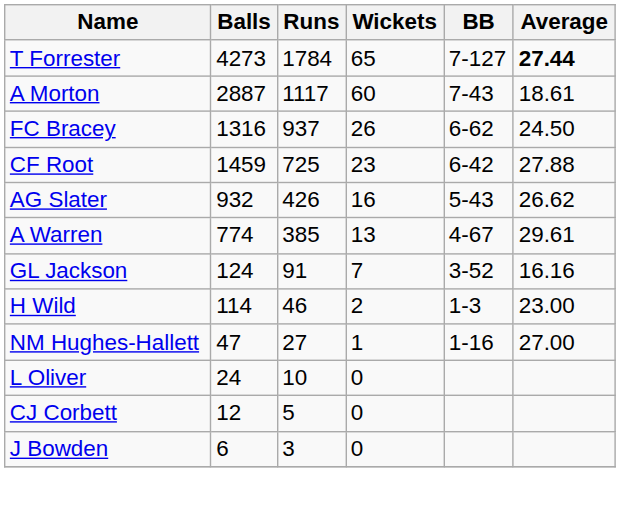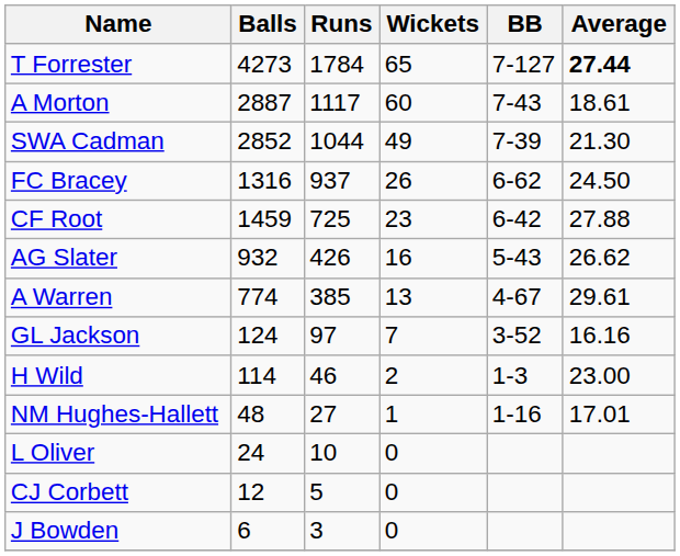 <table class="wikitable sortable" width="70%">
 <tr bgcolor="#efefef">
 <th>Name</th>
 <th>Balls</th>
 <th>Runs</th>
 <th>Wickets</th>
 <th>BB</th>
 <th>Average</th>
 </tr>
 <tr>
 <td><a href='#'>T Forrester</a></td>
 <td>4273</td>
 <td>1784</td>
 <td>65</td>
 <td>7-127</td>
 <td><strong>27.44</strong></td>
 </tr>
 <tr>
 <td><a href='#'>A Morton</a></td>
 <td>2887</td>
 <td>1117</td>
 <td>60</td>
 <td>7-43</td>
 <td>18.61</td>
+</tr>
+<tr>
+<td><a href='#'>SWA Cadman</a></td>
+<td>2852</td>
+<td>1044</td>
+<td>49</td>
+<td>7-39</td>
+<td>21.30</td>
 </tr>
 <tr>
 <td><a href='#'>FC Bracey</a></td>
 <td>1316</td>
 <td>937</td>
 <td>26</td>
 <td>6-62</td>
 <td>24.50</td>
 </tr>
 <tr>
 <td><a href='#'>CF Root</a></td>
 <td>1459</td>
 <td>725</td>
 <td>23</td>
 <td>6-42</td>
 <td>27.88</td>
 </tr>
 <tr>
 <td><a href='#'>AG Slater</a></td>
 <td>932</td>
 <td>426</td>
 <td>16</td>
 <td>5-43</td>
 <td>26.62</td>
 </tr>
 <tr>
 <td><a href='#'>A Warren</a></td>
 <td>774</td>
 <td>385</td>
 <td>13</td>
 <td>4-67</td>
 <td>29.61</td>
 </tr>
 <tr>
 <td><a href='#'>GL Jackson</a></td>
 <td>124</td>
-<td>91</td>
+<td>97</td>
 <td>7</td>
 <td>3-52</td>
 <td>16.16</td>
 </tr>
 <tr>
 <td><a href='#'>H Wild</a></td>
 <td>114</td>
 <td>46</td>
 <td>2</td>
 <td>1-3</td>
 <td>23.00</td>
 </tr>
 <tr>
 <td><a href='#'>NM Hughes-Hallett</a></td>
-<td>47</td>
+<td>48</td>
 <td>27</td>
 <td>1</td>
 <td>1-16</td>
-<td>27.00</td>
+<td>17.01</td>
 </tr>
 <tr>
 <td><a href='#'>L Oliver</a></td>
 <td>24</td>
 <td>10</td>
 <td>0</td>
 <td></td>
 <td></td>
 </tr>
 <tr>
 <td><a href='#'>CJ Corbett</a></td>
 <td>12</td>
 <td>5</td>
 <td>0</td>
 <td></td>
 <td></td>
 </tr>
 <tr>
 <td><a href='#'>J Bowden</a></td>
 <td>6</td>
 <td>3</td>
 <td>0</td>
 <td></td>
 <td><br></td>
 </tr>
 <tr>
 </tr>
 </table>
